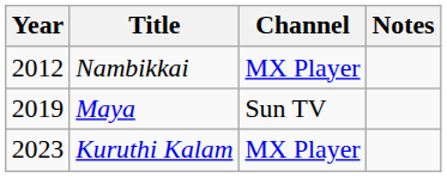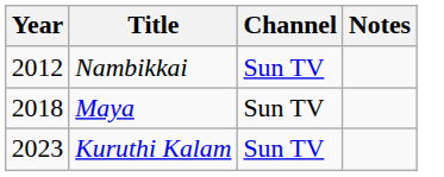 <table class="wikitable">
 <tr>
 <th>Year</th>
 <th>Title</th>
 <th>Channel</th>
 <th>Notes</th>
 </tr>
 <tr>
 <td>2012</td>
 <td><em>Nambikkai</em></td>
-<td><a href='#'>MX Player</a></td>
+<td><a href='#'>Sun TV</a></td>
 <td></td>
 </tr>
 <tr>
-<td>2019</td>
+<td>2018</td>
 <td><em><a href='#'>Maya</a></em></td>
 <td>Sun TV</td>
 <td></td>
 </tr>
 <tr>
 <td>2023</td>
 <td><em><a href='#'>Kuruthi Kalam</a></em></td>
-<td><a href='#'>MX Player</a></td>
+<td><a href='#'>Sun TV</a></td>
 <td></td>
 </tr>
 </table>
